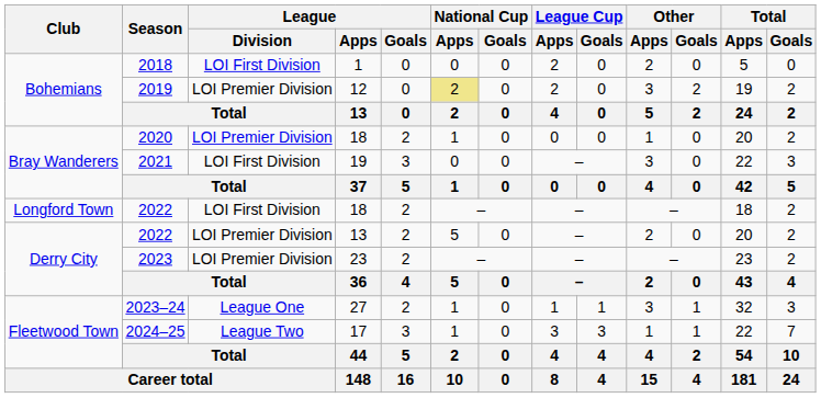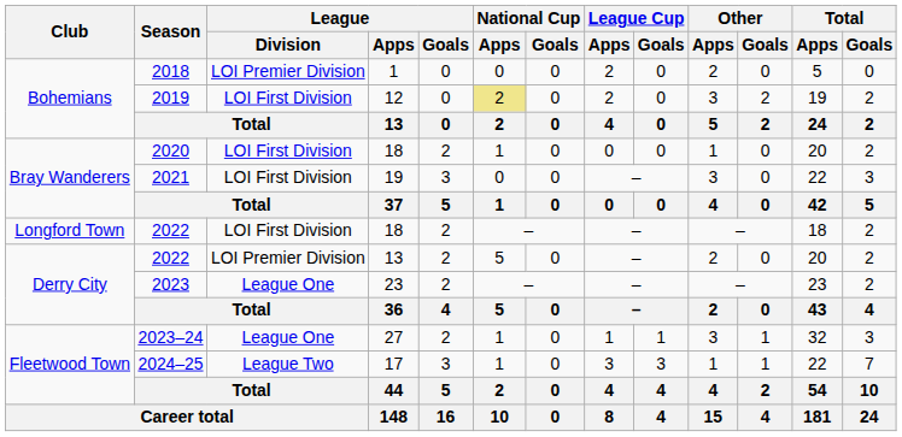 <table class="wikitable" style="text-align: center;">
 <tr>
 <th rowspan="2">Club</th>
 <th rowspan="2">Season</th>
 <th colspan="3">League</th>
 <th colspan="2">National Cup</th>
 <th colspan="2"><a href='#'>League Cup</a></th>
 <th colspan="2">Other</th>
 <th colspan="2">Total</th>
 </tr>
 <tr>
 <th>Division</th>
 <th>Apps</th>
 <th>Goals</th>
 <th>Apps</th>
 <th>Goals</th>
 <th>Apps</th>
 <th>Goals</th>
 <th>Apps</th>
 <th>Goals</th>
 <th>Apps</th>
 <th>Goals</th>
 </tr>
 <tr>
 <td rowspan="3"><a href='#'>Bohemians</a></td>
 <td><a href='#'>2018</a></td>
-<td><a href='#'>LOI First Division</a></td>
+<td><a href='#'>LOI Premier Division</a></td>
 <td>1</td>
 <td>0</td>
 <td>0</td>
 <td>0</td>
 <td>2</td>
 <td>0</td>
 <td>2</td>
 <td>0</td>
 <td>5</td>
 <td>0</td>
 </tr>
 <tr>
 <td><a href='#'>2019</a></td>
-<td>LOI Premier Division</td>
+<td><a href='#'>LOI First Division</a></td>
 <td>12</td>
 <td>0</td>
 <td style="background: khaki;">2</td>
 <td>0</td>
 <td>2</td>
 <td>0</td>
 <td>3</td>
 <td>2</td>
 <td>19</td>
 <td>2</td>
 </tr>
 <tr>
 <th colspan="2">Total</th>
 <th>13</th>
 <th>0</th>
 <th>2</th>
 <th>0</th>
 <th>4</th>
 <th>0</th>
 <th>5</th>
 <th>2</th>
 <th>24</th>
 <th>2</th>
 </tr>
 <tr>
 <td rowspan="3"><a href='#'>Bray Wanderers</a></td>
 <td><a href='#'>2020</a></td>
-<td><a href='#'>LOI Premier Division</a></td>
+<td><a href='#'>LOI First Division</a></td>
 <td>18</td>
 <td>2</td>
 <td>1</td>
 <td>0</td>
 <td>0</td>
 <td>0</td>
 <td>1</td>
 <td>0</td>
 <td>20</td>
 <td>2</td>
 </tr>
 <tr>
 <td><a href='#'>2021</a></td>
 <td>LOI First Division</td>
 <td>19</td>
 <td>3</td>
 <td>0</td>
 <td>0</td>
 <td colspan="2">–</td>
 <td>3</td>
 <td>0</td>
 <td>22</td>
 <td>3</td>
 </tr>
 <tr>
 <th colspan="2">Total</th>
 <th>37</th>
 <th>5</th>
 <th>1</th>
 <th>0</th>
 <th>0</th>
 <th>0</th>
 <th>4</th>
 <th>0</th>
 <th>42</th>
 <th>5</th>
 </tr>
 <tr>
 <td><a href='#'>Longford Town</a></td>
 <td><a href='#'>2022</a></td>
 <td>LOI First Division</td>
 <td>18</td>
 <td>2</td>
 <td colspan="2">–</td>
 <td colspan="2">–</td>
 <td colspan="2">–</td>
 <td>18</td>
 <td>2</td>
 </tr>
 <tr>
 <td rowspan="3"><a href='#'>Derry City</a></td>
 <td><a href='#'>2022</a></td>
 <td>LOI Premier Division</td>
 <td>13</td>
 <td>2</td>
 <td>5</td>
 <td>0</td>
 <td colspan="2">–</td>
 <td>2</td>
 <td>0</td>
 <td>20</td>
 <td>2</td>
 </tr>
 <tr>
 <td><a href='#'>2023</a></td>
-<td>LOI Premier Division</td>
+<td><a href='#'>League One</a></td>
 <td>23</td>
 <td>2</td>
 <td colspan="2">–</td>
 <td colspan="2">–</td>
 <td colspan="2">–</td>
 <td>23</td>
 <td>2</td>
 </tr>
 <tr>
 <th colspan="2">Total</th>
 <th>36</th>
 <th>4</th>
 <th>5</th>
 <th>0</th>
 <th colspan="2">–</th>
 <th>2</th>
 <th>0</th>
 <th>43</th>
 <th>4</th>
 </tr>
 <tr>
 <td rowspan="3"><a href='#'>Fleetwood Town</a></td>
 <td><a href='#'>2023–24</a></td>
 <td><a href='#'>League One</a></td>
 <td>27</td>
 <td>2</td>
 <td>1</td>
 <td>0</td>
 <td>1</td>
 <td>1</td>
 <td>3</td>
 <td>1</td>
 <td>32</td>
 <td>3</td>
 </tr>
 <tr>
 <td><a href='#'>2024–25</a></td>
 <td><a href='#'>League Two</a></td>
 <td>17</td>
 <td>3</td>
 <td>1</td>
 <td>0</td>
 <td>3</td>
 <td>3</td>
 <td>1</td>
 <td>1</td>
 <td>22</td>
 <td>7</td>
 </tr>
 <tr>
 <th colspan=2>Total</th>
 <th>44</th>
 <th>5</th>
 <th>2</th>
 <th>0</th>
 <th>4</th>
 <th>4</th>
 <th>4</th>
 <th>2</th>
 <th>54</th>
 <th>10</th>
 </tr>
 <tr>
 <th colspan="3">Career total</th>
 <th>148</th>
 <th>16</th>
 <th>10</th>
 <th>0</th>
 <th>8</th>
 <th>4</th>
 <th>15</th>
 <th>4</th>
 <th>181</th>
 <th>24</th>
 </tr>
 </table>
